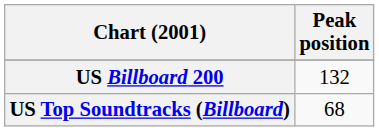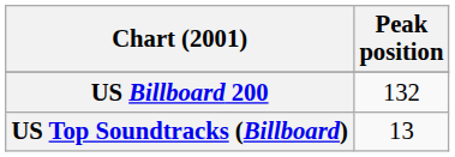 <table class="wikitable sortable plainrowheaders" style="text-align:center">
 <tr>
 <th scope="col">Chart (2001)</th>
 <th scope="col">Peak<br>position</th>
 </tr>
 <tr>
 </tr>
 <tr>
 <th scope="row">US <a href='#'><em>Billboard</em> 200</a></th>
 <td>132</td>
 </tr>
 <tr>
 <th scope="row">US <a href='#'>Top Soundtracks</a> (<em><a href='#'>Billboard</a></em>)</th>
-<td>68</td>
+<td>13</td>
 </tr>
 </table>
